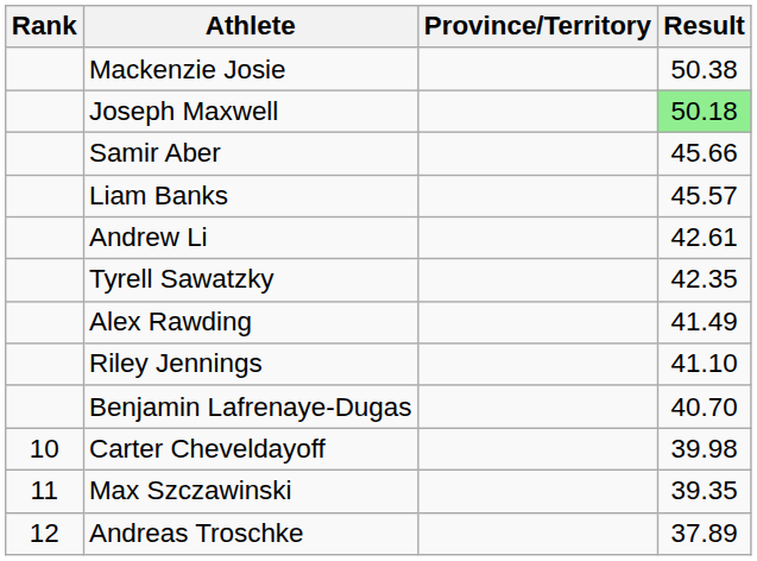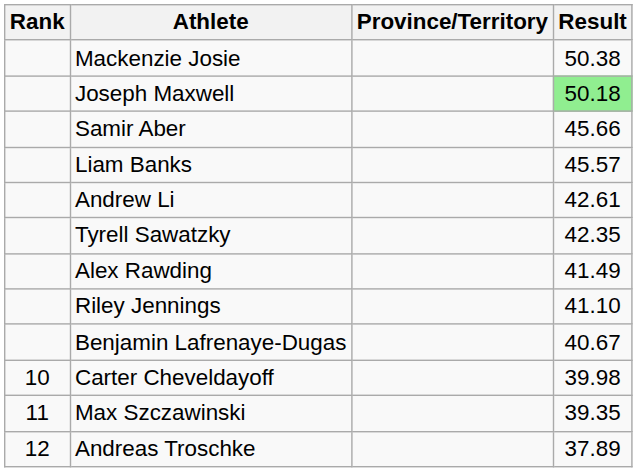 <table class="wikitable sortable" style="text-align:center">
 <tr>
 <th>Rank</th>
 <th>Athlete</th>
 <th>Province/Territory</th>
 <th>Result</th>
 </tr>
 <tr>
 <td></td>
 <td align=left>Mackenzie Josie</td>
 <td align="left"></td>
 <td>50.38</td>
 </tr>
 <tr>
 <td></td>
 <td align=left>Joseph Maxwell</td>
 <td align="left"></td>
 <td style="background: lightgreen;">50.18</td>
 </tr>
 <tr>
 <td></td>
 <td align=left>Samir Aber</td>
 <td align="left"></td>
 <td>45.66</td>
 </tr>
 <tr>
 <td></td>
 <td align=left>Liam Banks</td>
 <td align="left"></td>
 <td>45.57</td>
 </tr>
 <tr>
 <td></td>
 <td align=left>Andrew Li</td>
 <td align="left"></td>
 <td>42.61</td>
 </tr>
 <tr>
 <td></td>
 <td align=left>Tyrell Sawatzky</td>
 <td align="left"></td>
 <td>42.35</td>
 </tr>
 <tr>
 <td></td>
 <td align=left>Alex Rawding</td>
 <td align="left"></td>
 <td>41.49</td>
 </tr>
 <tr>
 <td></td>
 <td align=left>Riley Jennings</td>
 <td align="left"></td>
 <td>41.10</td>
 </tr>
 <tr>
 <td></td>
 <td align=left>Benjamin Lafrenaye-Dugas</td>
 <td align="left"></td>
-<td>40.70</td>
+<td>40.67</td>
 </tr>
 <tr>
 <td>10</td>
 <td align=left>Carter Cheveldayoff</td>
 <td align="left"></td>
 <td>39.98</td>
 </tr>
 <tr>
 <td>11</td>
 <td align=left>Max Szczawinski</td>
 <td align="left"></td>
 <td>39.35</td>
 </tr>
 <tr>
 <td>12</td>
 <td align=left>Andreas Troschke</td>
 <td align="left"></td>
 <td>37.89</td>
 </tr>
 </table>
